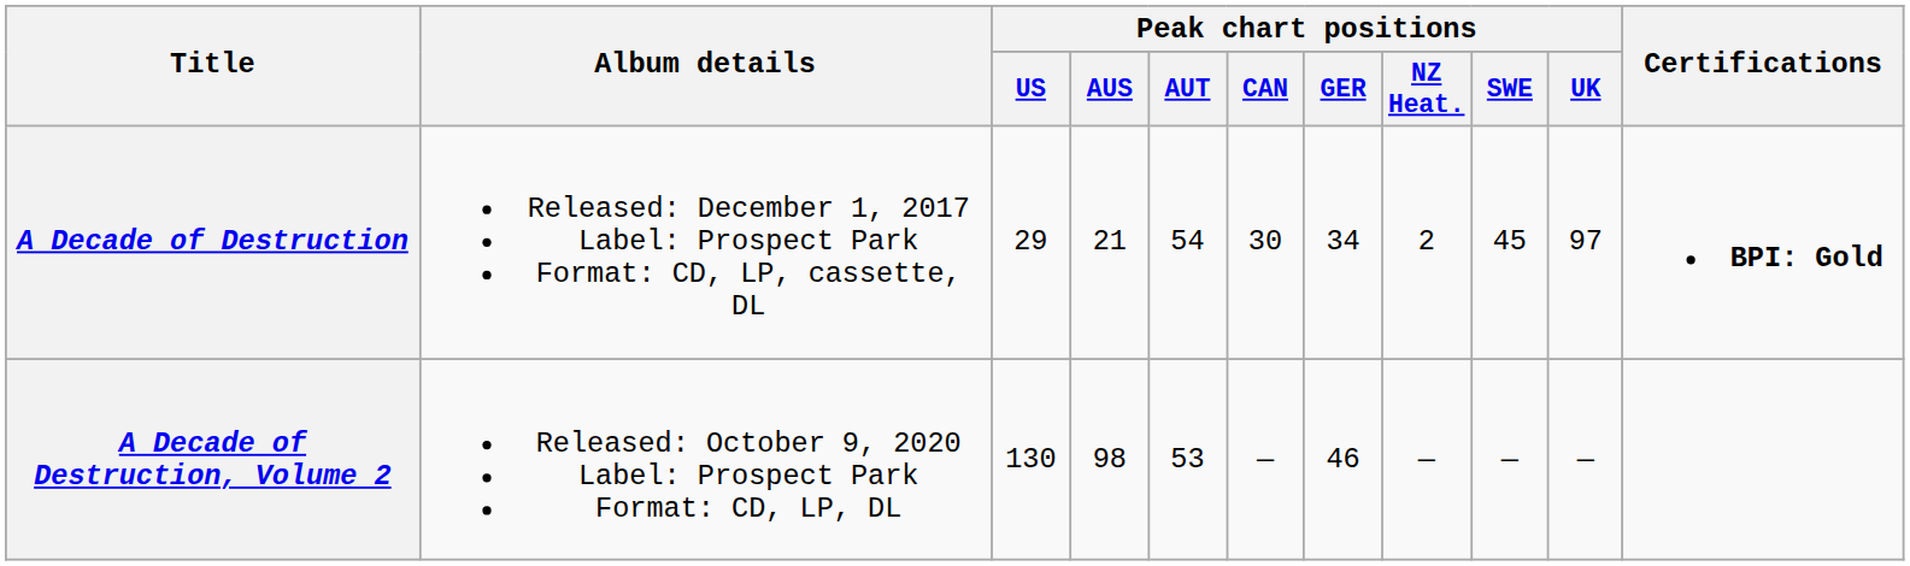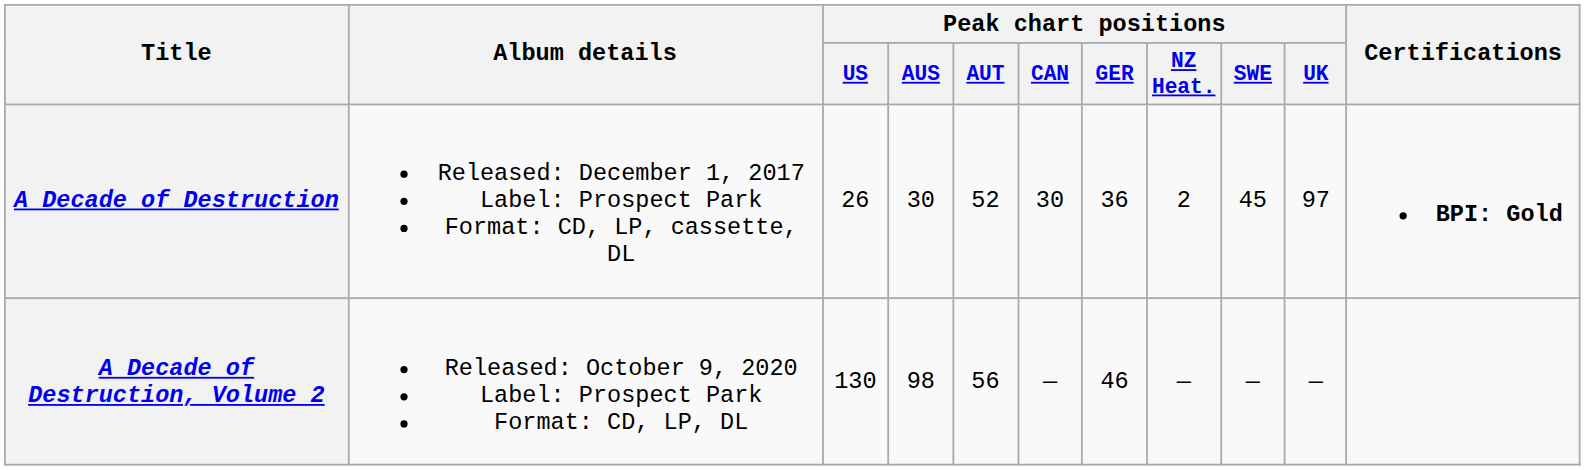 <table class="wikitable plainrowheaders" style="text-align:center;">
 <tr>
 <th scope="col" rowspan="2" style="width:18em;">Title</th>
 <th scope="col" rowspan="2" style="width:26em;">Album details</th>
 <th scope="col" colspan="8">Peak chart positions</th>
 <th scope="col" rowspan="2" style="width:10em;">Certifications</th>
 </tr>
 <tr>
 <th scope="col" style="width:3em;font-size:90%;"><a href='#'>US</a><br></th>
 <th scope="col" style="width:3em;font-size:90%;"><a href='#'>AUS</a><br></th>
 <th scope="col" style="width:3em;font-size:90%;"><a href='#'>AUT</a><br></th>
 <th scope="col" style="width:3em;font-size:90%;"><a href='#'>CAN</a><br></th>
 <th scope="col" style="width:3em;font-size:90%;"><a href='#'>GER</a><br></th>
 <th scope="col" style="width:3em;font-size:90%;"><a href='#'>NZ<br>Heat.</a><br></th>
 <th scope="col" style="width:3em;font-size:90%;"><a href='#'>SWE</a><br></th>
 <th scope="col" style="width:3em;font-size:90%;"><a href='#'>UK</a><br></th>
 </tr>
 <tr>
 <th scope="row"><em><a href='#'>A Decade of Destruction</a></em></th>
 <td><br><ul><li>Released: December 1, 2017</li><li>Label: Prospect Park</li><li>Format: CD, LP, cassette, DL</li></ul></td>
-<td>29</td>
-<td>21</td>
-<td>54</td>
+<td>26</td>
 <td>30</td>
-<td>34</td>
+<td>52</td>
+<td>30</td>
+<td>36</td>
 <td>2</td>
 <td>45</td>
 <td>97</td>
 <td><strong><br><ul><li>BPI: Gold</li></ul></strong></td>
 </tr>
 <tr>
 <th scope="row"><em><a href='#'>A Decade of Destruction, Volume 2</a></em></th>
 <td><br><ul><li>Released: October 9, 2020</li><li>Label: Prospect Park</li><li>Format: CD, LP, DL</li></ul></td>
 <td>130</td>
 <td>98</td>
-<td>53</td>
+<td>56</td>
 <td>—</td>
 <td>46</td>
 <td>—</td>
 <td —>—</td>
 <td scope="row">—</td>
 <td></td>
 </tr>
 </table>
